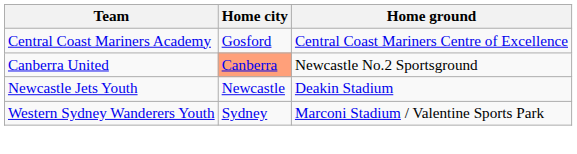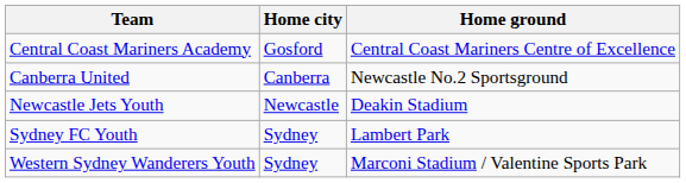 <table class="wikitable sortable" style="text-align: left;">
 <tr>
 <th>Team</th>
 <th>Home city</th>
 <th>Home ground</th>
 </tr>
 <tr>
 <td><a href='#'>Central Coast Mariners Academy</a></td>
 <td><a href='#'>Gosford</a></td>
 <td><a href='#'>Central Coast Mariners Centre of Excellence</a></td>
 </tr>
 <tr>
 <td><a href='#'>Canberra United</a></td>
-<td style="background: lightsalmon;"><a href='#'>Canberra</a></td>
+<td><a href='#'>Canberra</a></td>
 <td>Newcastle No.2 Sportsground</td>
 </tr>
 <tr>
 <td><a href='#'>Newcastle Jets Youth</a></td>
 <td><a href='#'>Newcastle</a></td>
 <td><a href='#'>Deakin Stadium</a></td>
 </tr>
 <tr>
+<td><a href='#'>Sydney FC Youth</a></td>
+<td><a href='#'>Sydney</a></td>
+<td><a href='#'>Lambert Park</a></td>
+</tr>
+<tr>
 <td><a href='#'>Western Sydney Wanderers Youth</a></td>
 <td><a href='#'>Sydney</a></td>
 <td><a href='#'>Marconi Stadium</a> / Valentine Sports Park</td>
 </tr>
 </table>
